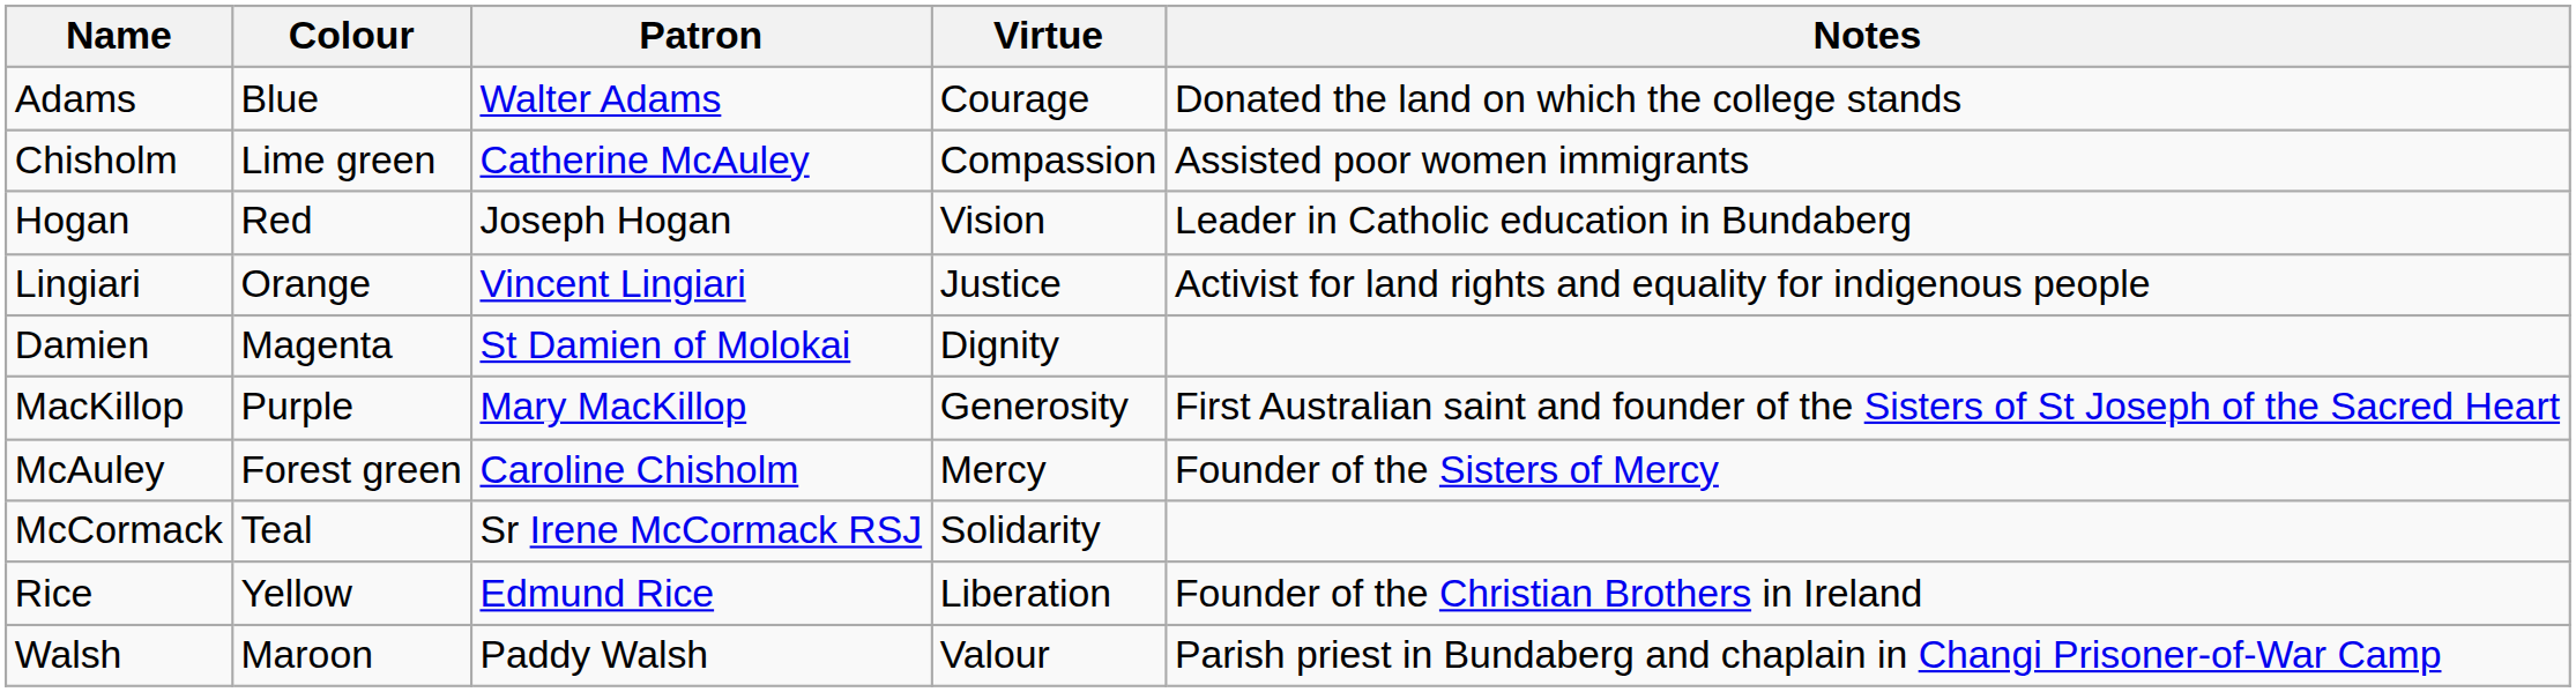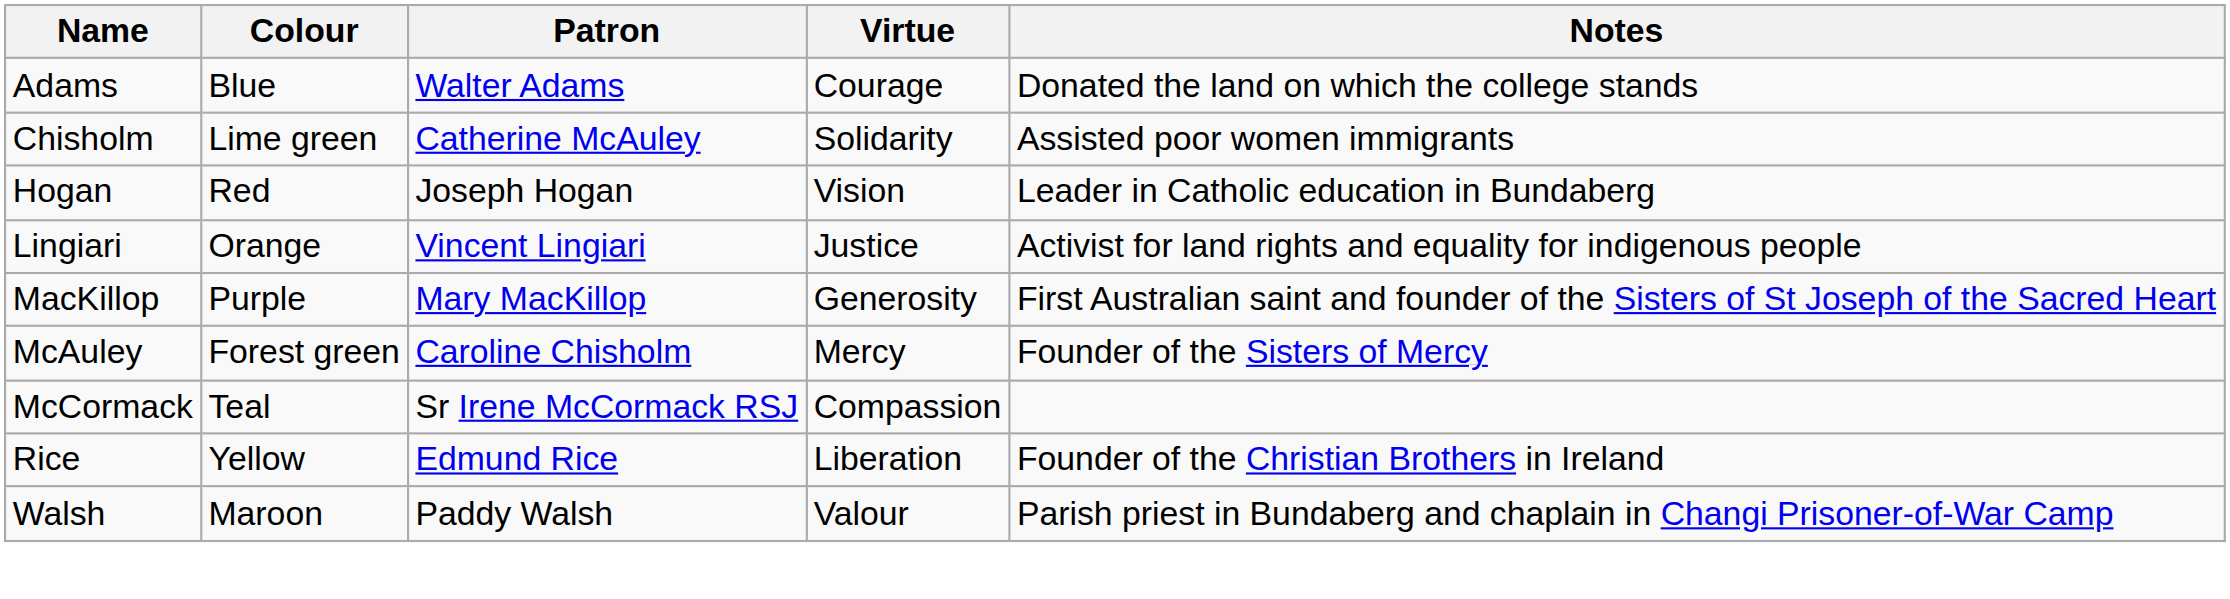 <table class="wikitable">
 <tr>
 <th>Name</th>
 <th>Colour</th>
 <th>Patron</th>
 <th>Virtue</th>
 <th>Notes</th>
 </tr>
 <tr>
 <td>Adams</td>
 <td>Blue</td>
 <td><a href='#'>Walter Adams</a></td>
 <td>Courage</td>
 <td>Donated the land on which the college stands</td>
 </tr>
 <tr>
 <td>Chisholm</td>
 <td>Lime green</td>
 <td><a href='#'>Catherine McAuley</a></td>
-<td>Compassion</td>
+<td>Solidarity</td>
 <td>Assisted poor women immigrants</td>
 </tr>
 <tr>
 <td>Hogan</td>
 <td>Red</td>
 <td>Joseph Hogan</td>
 <td>Vision</td>
 <td>Leader in Catholic education in Bundaberg</td>
 </tr>
 <tr>
 <td>Lingiari</td>
 <td>Orange</td>
 <td><a href='#'>Vincent Lingiari</a></td>
 <td>Justice</td>
 <td>Activist for land rights and equality for indigenous people</td>
-</tr>
-<tr>
-<td>Damien</td>
-<td>Magenta</td>
-<td><a href='#'>St Damien of Molokai</a></td>
-<td>Dignity</td>
-<td></td>
 </tr>
 <tr>
 <td>MacKillop</td>
 <td>Purple</td>
 <td><a href='#'>Mary MacKillop</a></td>
 <td>Generosity</td>
 <td>First Australian saint and founder of the <a href='#'>Sisters of St Joseph of the Sacred Heart</a></td>
 </tr>
 <tr>
 <td>McAuley</td>
 <td>Forest green</td>
 <td><a href='#'>Caroline Chisholm</a></td>
 <td>Mercy</td>
 <td>Founder of the <a href='#'>Sisters of Mercy</a></td>
 </tr>
 <tr>
 <td>McCormack</td>
 <td>Teal</td>
 <td>Sr <a href='#'>Irene McCormack RSJ</a></td>
-<td>Solidarity</td>
+<td>Compassion</td>
 <td></td>
 </tr>
 <tr>
 <td>Rice</td>
 <td>Yellow</td>
 <td><a href='#'>Edmund Rice</a></td>
 <td>Liberation</td>
 <td>Founder of the <a href='#'>Christian Brothers</a> in Ireland</td>
 </tr>
 <tr>
 <td>Walsh</td>
 <td>Maroon</td>
 <td>Paddy Walsh</td>
 <td>Valour</td>
 <td>Parish priest in Bundaberg and chaplain in <a href='#'>Changi Prisoner-of-War Camp</a></td>
 </tr>
 </table>
